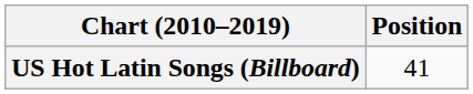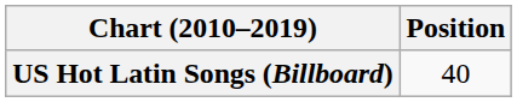 <table class="wikitable plainrowheaders" style="text-align:center">
 <tr>
 <th scope="col">Chart (2010–2019)</th>
 <th scope="col">Position</th>
 </tr>
 <tr>
 <th scope="row">US Hot Latin Songs (<em>Billboard</em>)</th>
-<td>41</td>
+<td>40</td>
 </tr>
 </table>
